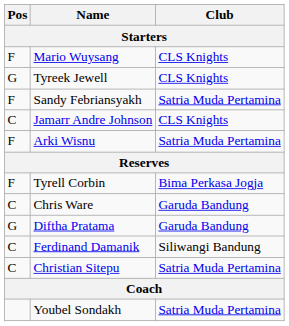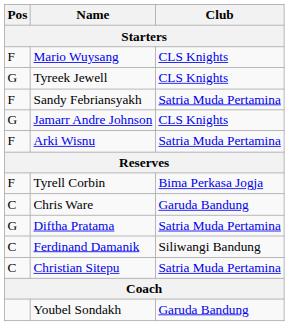 <table class="wikitable">
 <tr>
 <th>Pos</th>
 <th>Name</th>
 <th>Club</th>
 </tr>
 <tr>
 <th colspan="4">Starters</th>
 </tr>
 <tr>
 <td>F</td>
 <td> <a href='#'>Mario Wuysang</a></td>
 <td><a href='#'>CLS Knights</a></td>
 </tr>
 <tr>
 <td>G</td>
 <td> Tyreek Jewell</td>
 <td><a href='#'>CLS Knights</a></td>
 </tr>
 <tr>
 <td>F</td>
 <td> Sandy Febriansyakh</td>
 <td><a href='#'>Satria Muda Pertamina</a></td>
 </tr>
 <tr>
-<td>C</td>
+<td>G</td>
 <td> <a href='#'>Jamarr Andre Johnson</a></td>
 <td><a href='#'>CLS Knights</a></td>
 </tr>
 <tr>
 <td>F</td>
 <td> <a href='#'>Arki Wisnu</a></td>
 <td><a href='#'>Satria Muda Pertamina</a></td>
 </tr>
 <tr>
 <th colspan="4">Reserves</th>
 </tr>
 <tr>
 <td>F</td>
 <td> Tyrell Corbin</td>
 <td><a href='#'>Bima Perkasa Jogja</a></td>
 </tr>
 <tr>
 <td>C</td>
 <td> Chris Ware</td>
 <td><a href='#'>Garuda Bandung</a></td>
 </tr>
 <tr>
 <td>G</td>
 <td> <a href='#'>Diftha Pratama</a></td>
-<td><a href='#'>Garuda Bandung</a></td>
+<td><a href='#'>Satria Muda Pertamina</a></td>
 </tr>
 <tr>
 <td>C</td>
 <td> <a href='#'>Ferdinand Damanik</a></td>
 <td>Siliwangi Bandung</td>
 </tr>
 <tr>
 <td>C</td>
 <td> <a href='#'>Christian Sitepu</a></td>
 <td><a href='#'>Satria Muda Pertamina</a></td>
 </tr>
 <tr>
 <th colspan="4">Coach</th>
 </tr>
 <tr>
 <td></td>
 <td> Youbel Sondakh</td>
-<td><a href='#'>Satria Muda Pertamina</a></td>
+<td><a href='#'>Garuda Bandung</a></td>
 </tr>
 </table>
